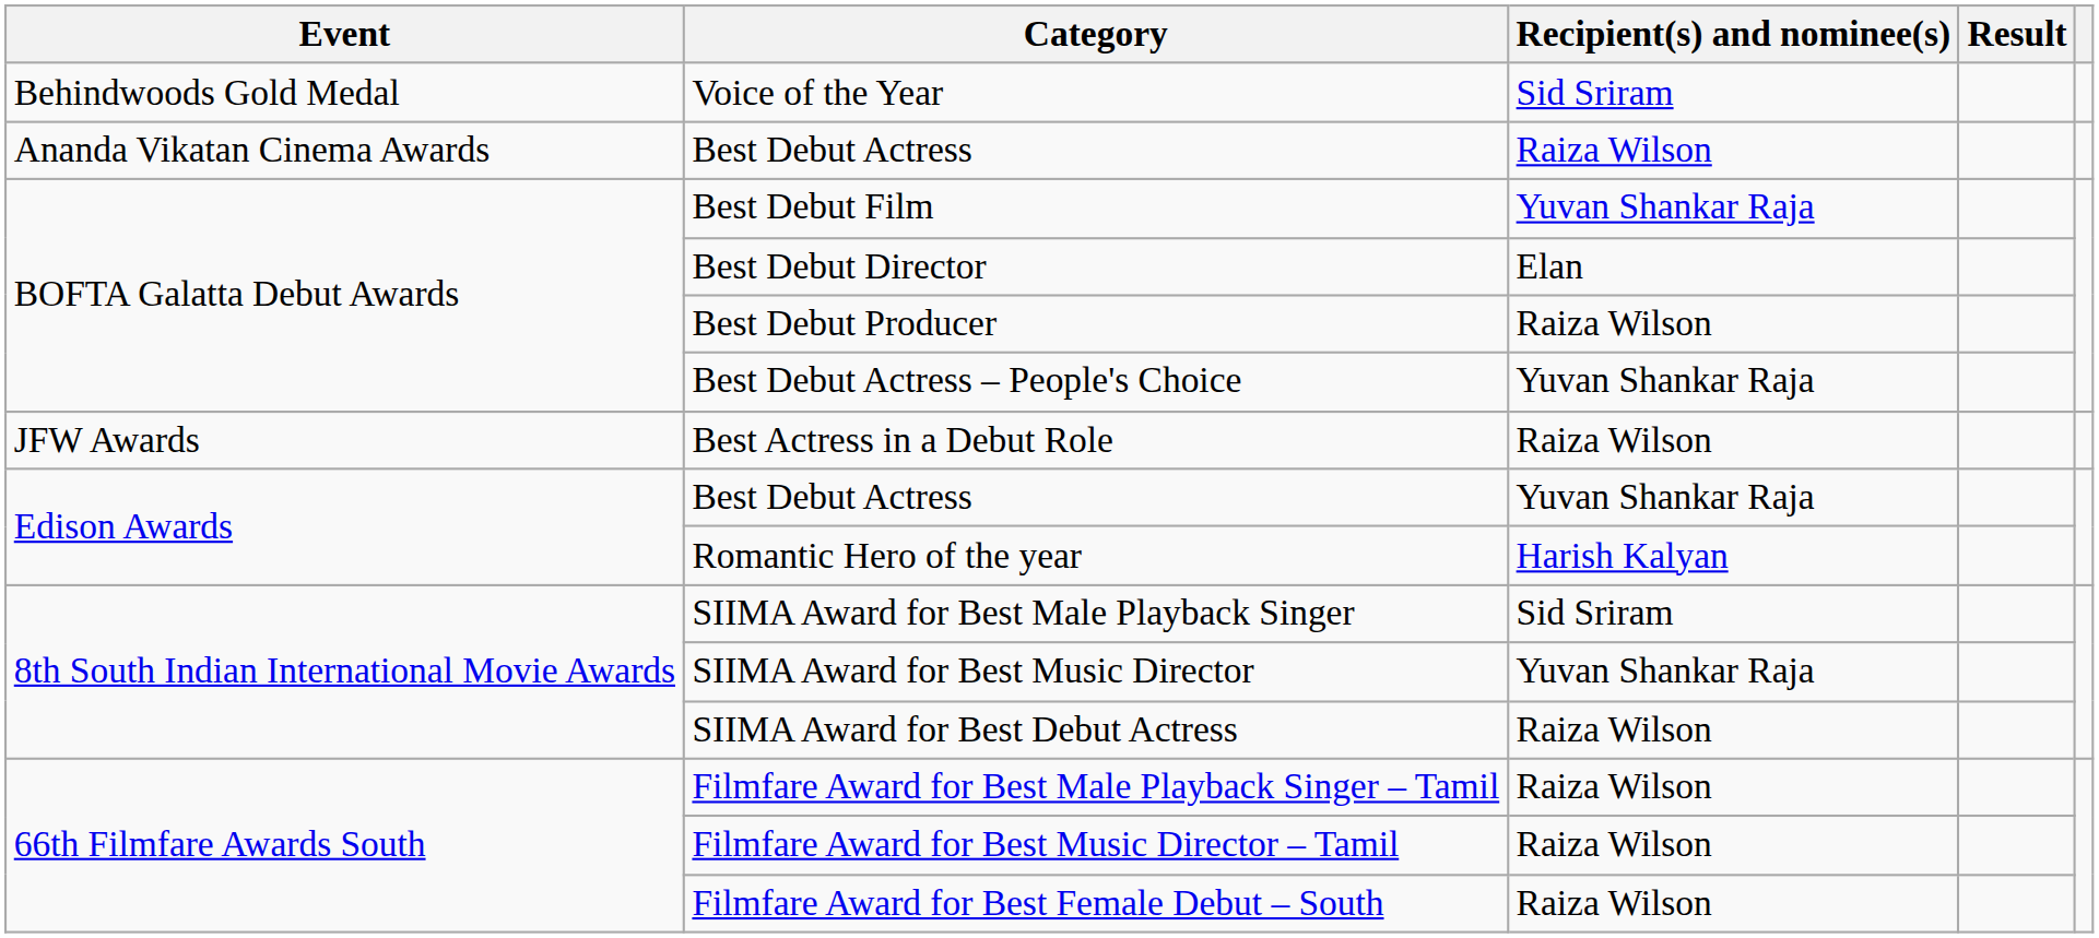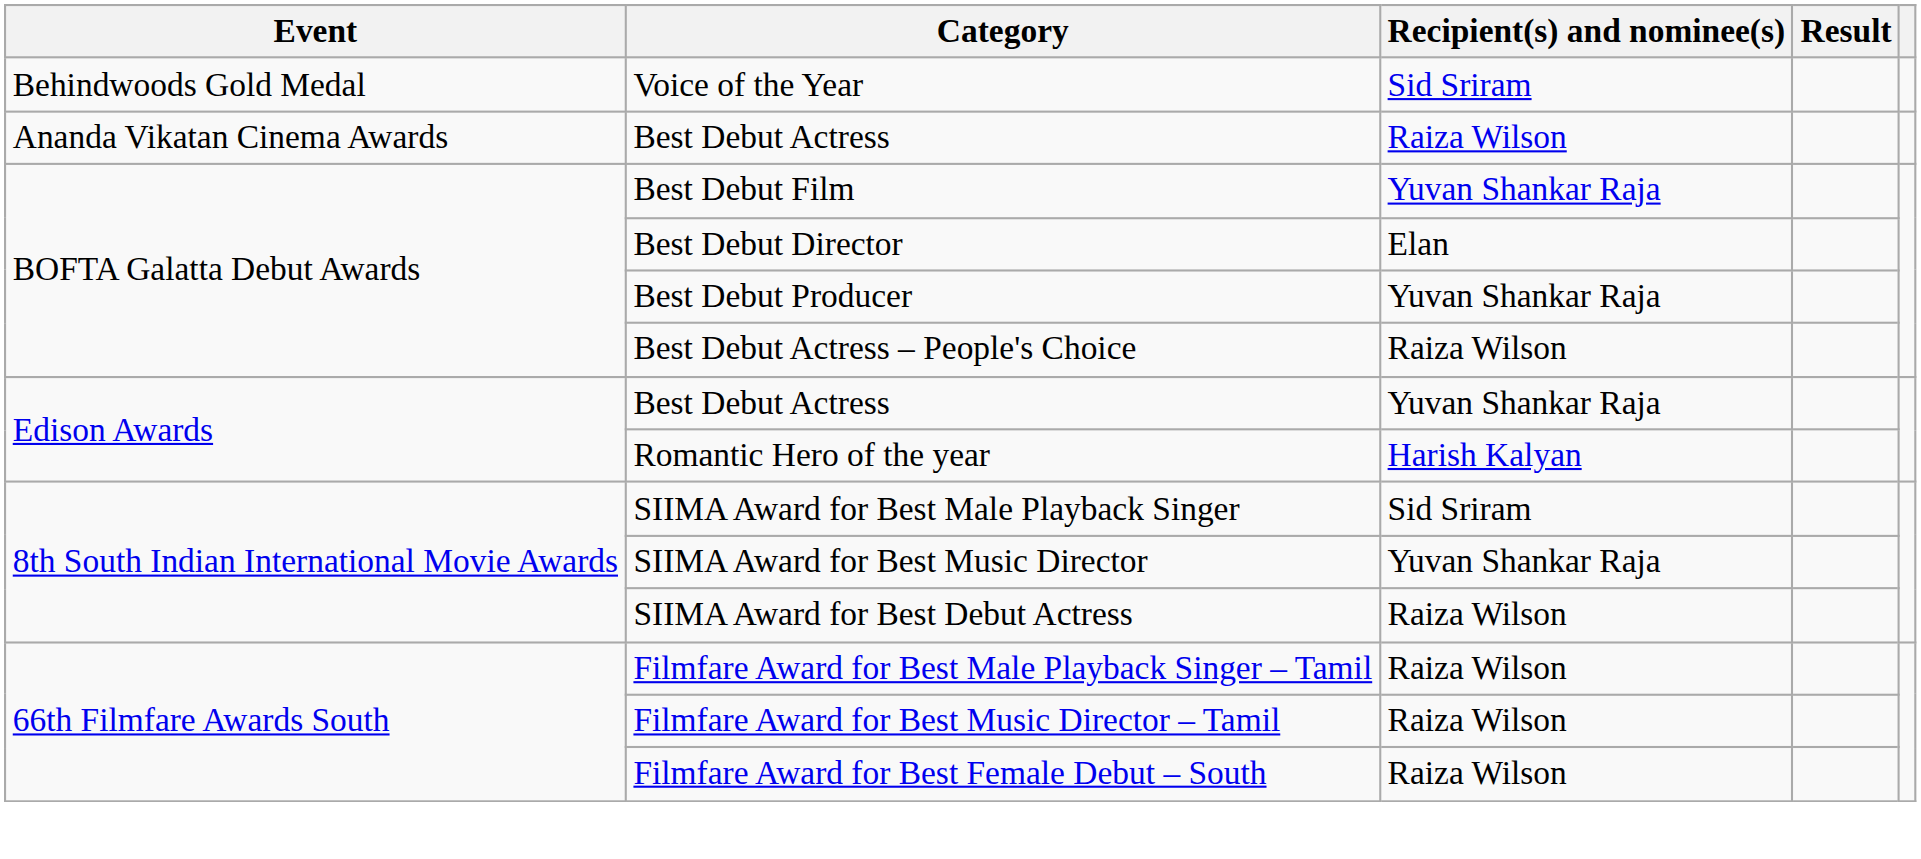 <table class="wikitable unsortable">
 <tr>
 <th>Event</th>
 <th>Category</th>
 <th>Recipient(s) and nominee(s)</th>
 <th>Result</th>
 <th></th>
 </tr>
 <tr>
 <td rowspan="1">Behindwoods Gold Medal</td>
 <td>Voice of the Year</td>
 <td><a href='#'>Sid Sriram</a></td>
 <td></td>
 <td rowspan="1" style="text-align:center;"></td>
 </tr>
 <tr>
 <td rowspan="1">Ananda Vikatan Cinema Awards</td>
 <td>Best Debut Actress</td>
 <td><a href='#'>Raiza Wilson</a></td>
 <td></td>
 <td rowspan="1" style="text-align:center;"></td>
 </tr>
 <tr>
 <td rowspan="4">BOFTA Galatta Debut Awards</td>
 <td>Best Debut Film</td>
 <td><a href='#'>Yuvan Shankar Raja</a></td>
 <td></td>
 <td rowspan="4" style="text-align:center;"></td>
 </tr>
 <tr>
 <td>Best Debut Director</td>
 <td>Elan</td>
 <td></td>
 </tr>
 <tr>
 <td>Best Debut Producer</td>
-<td>Raiza Wilson</td>
+<td>Yuvan Shankar Raja</td>
 <td></td>
 </tr>
 <tr>
 <td>Best Debut Actress – People's Choice</td>
-<td>Yuvan Shankar Raja</td>
-<td></td>
-</tr>
-<tr>
-<td rowspan="1">JFW Awards</td>
-<td>Best Actress in a Debut Role</td>
 <td>Raiza Wilson</td>
 <td></td>
-<td rowspan="1" style="text-align:center;"></td>
 </tr>
 <tr>
 <td rowspan="2"><a href='#'>Edison Awards</a></td>
 <td>Best Debut Actress</td>
 <td>Yuvan Shankar Raja</td>
 <td></td>
 <td rowspan="2" style="text-align:center;"></td>
 </tr>
 <tr>
 <td>Romantic Hero of the year</td>
 <td><a href='#'>Harish Kalyan</a></td>
 <td></td>
 </tr>
 <tr>
 <td rowspan="3"><a href='#'>8th South Indian International Movie Awards </a></td>
 <td>SIIMA Award for Best Male Playback Singer</td>
 <td>Sid Sriram</td>
 <td></td>
 <td rowspan="3" style="text-align:center;"><br></td>
 </tr>
 <tr>
 <td>SIIMA Award for Best Music Director</td>
 <td>Yuvan Shankar Raja</td>
 <td></td>
 </tr>
 <tr>
 <td>SIIMA Award for Best Debut Actress</td>
 <td>Raiza Wilson</td>
 <td></td>
 </tr>
 <tr>
 <td rowspan="3"><a href='#'>66th Filmfare Awards South</a></td>
 <td><a href='#'>Filmfare Award for Best Male Playback Singer&nbsp;– Tamil</a></td>
 <td>Raiza Wilson</td>
 <td></td>
 <td rowspan="3" style="text-align:center;"><br></td>
 </tr>
 <tr>
 <td><a href='#'>Filmfare Award for Best Music Director&nbsp;– Tamil</a></td>
 <td>Raiza Wilson</td>
 <td></td>
 </tr>
 <tr>
 <td><a href='#'>Filmfare Award for Best Female Debut&nbsp;– South</a></td>
 <td>Raiza Wilson</td>
 <td></td>
 </tr>
 </table>
